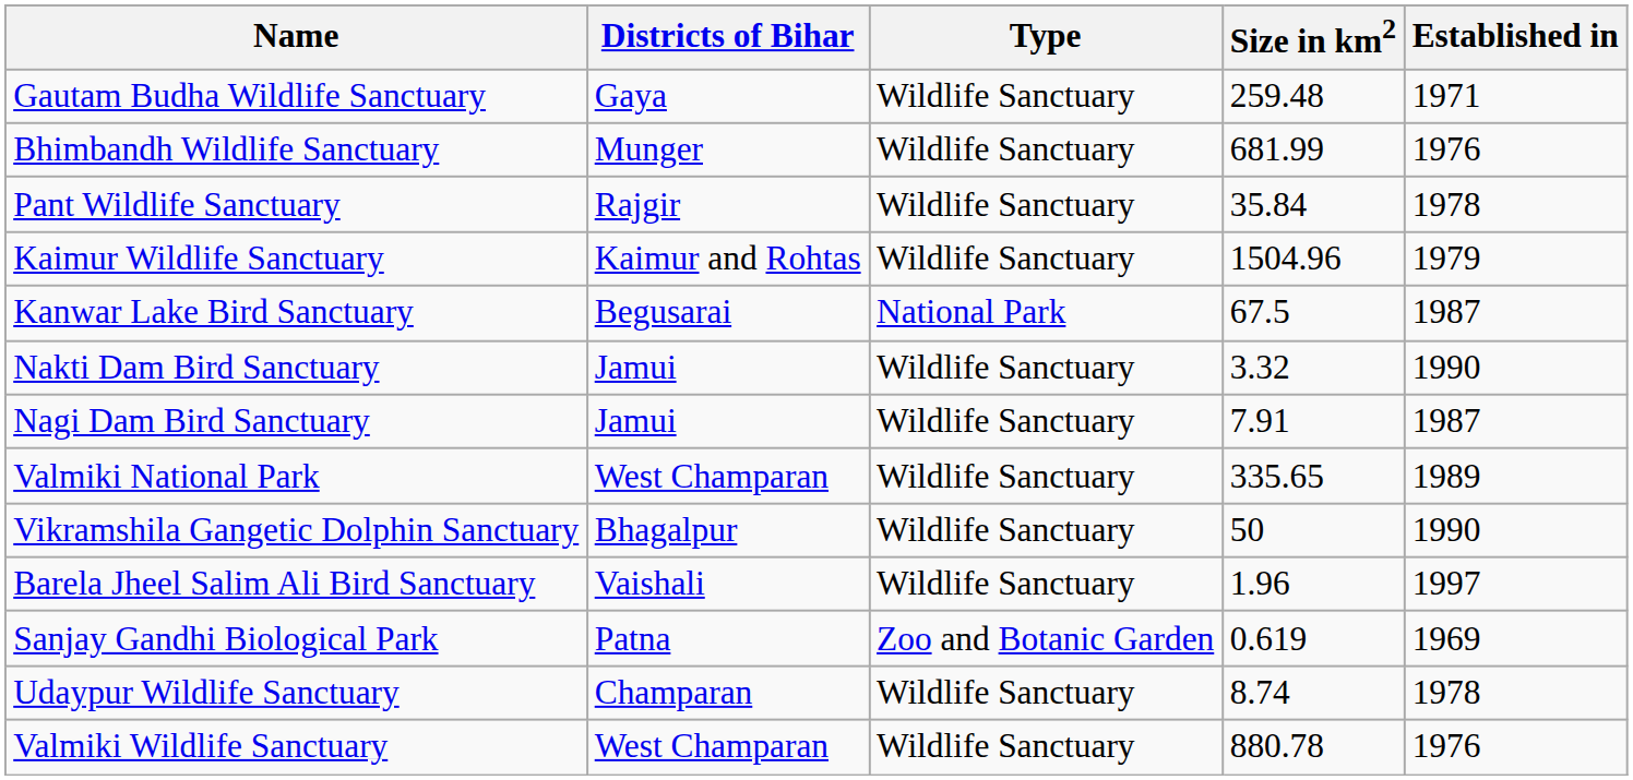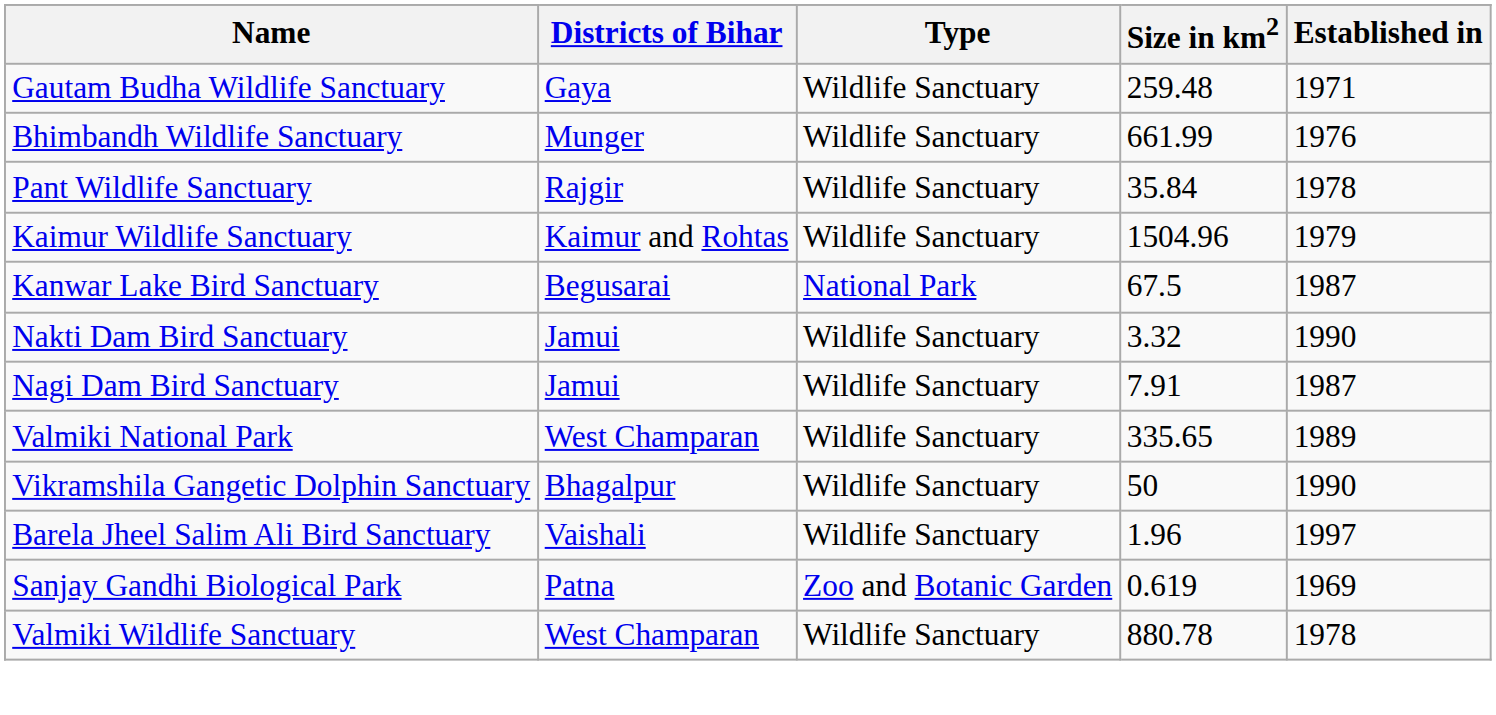 <table class="wikitable sortable">
 <tr>
 <th>Name</th>
 <th><a href='#'>Districts of Bihar</a></th>
 <th>Type</th>
 <th>Size in km<sup>2</sup></th>
 <th>Established in</th>
 </tr>
 <tr>
 <td><a href='#'>Gautam Budha Wildlife Sanctuary</a></td>
 <td><a href='#'>Gaya</a></td>
 <td>Wildlife Sanctuary</td>
 <td>259.48</td>
 <td>1971</td>
 </tr>
 <tr>
 <td><a href='#'>Bhimbandh Wildlife Sanctuary</a></td>
 <td><a href='#'>Munger</a></td>
 <td>Wildlife Sanctuary</td>
-<td>681.99</td>
+<td>661.99</td>
 <td>1976</td>
 </tr>
 <tr>
 <td><a href='#'>Pant Wildlife Sanctuary</a></td>
 <td><a href='#'>Rajgir</a></td>
 <td>Wildlife Sanctuary</td>
 <td>35.84</td>
 <td>1978</td>
 </tr>
 <tr>
 <td><a href='#'>Kaimur Wildlife Sanctuary</a></td>
 <td><a href='#'>Kaimur</a> and <a href='#'>Rohtas</a></td>
 <td>Wildlife Sanctuary</td>
 <td>1504.96</td>
 <td>1979</td>
 </tr>
 <tr>
 <td><a href='#'>Kanwar Lake Bird Sanctuary</a></td>
 <td><a href='#'>Begusarai</a></td>
 <td><a href='#'>National Park</a></td>
 <td>67.5</td>
 <td>1987</td>
 </tr>
 <tr>
 <td><a href='#'>Nakti Dam Bird Sanctuary</a></td>
 <td><a href='#'>Jamui</a></td>
 <td>Wildlife Sanctuary</td>
 <td>3.32</td>
 <td>1990</td>
 </tr>
 <tr>
 <td><a href='#'>Nagi Dam Bird Sanctuary</a></td>
 <td><a href='#'>Jamui</a></td>
 <td>Wildlife Sanctuary</td>
 <td>7.91</td>
 <td>1987</td>
 </tr>
 <tr>
 <td><a href='#'>Valmiki National Park</a></td>
 <td><a href='#'>West Champaran</a></td>
 <td>Wildlife Sanctuary</td>
 <td>335.65</td>
 <td>1989</td>
 </tr>
 <tr>
 <td><a href='#'>Vikramshila Gangetic Dolphin Sanctuary</a></td>
 <td><a href='#'>Bhagalpur</a></td>
 <td>Wildlife Sanctuary</td>
 <td>50</td>
 <td>1990</td>
 </tr>
 <tr>
 <td><a href='#'>Barela Jheel Salim Ali Bird Sanctuary</a></td>
 <td><a href='#'>Vaishali</a></td>
 <td>Wildlife Sanctuary</td>
 <td>1.96</td>
 <td>1997</td>
 </tr>
 <tr>
 <td><a href='#'>Sanjay Gandhi Biological Park</a></td>
 <td><a href='#'>Patna</a></td>
 <td><a href='#'>Zoo</a> and <a href='#'>Botanic Garden</a></td>
 <td>0.619</td>
 <td>1969</td>
 </tr>
 <tr>
-<td><a href='#'>Udaypur Wildlife Sanctuary</a></td>
-<td><a href='#'>Champaran</a></td>
-<td>Wildlife Sanctuary</td>
-<td>8.74</td>
-<td>1978</td>
-</tr>
-<tr>
 <td><a href='#'>Valmiki Wildlife Sanctuary</a></td>
 <td><a href='#'>West Champaran</a></td>
 <td>Wildlife Sanctuary</td>
 <td>880.78</td>
-<td>1976</td>
+<td>1978</td>
 </tr>
 </table>
